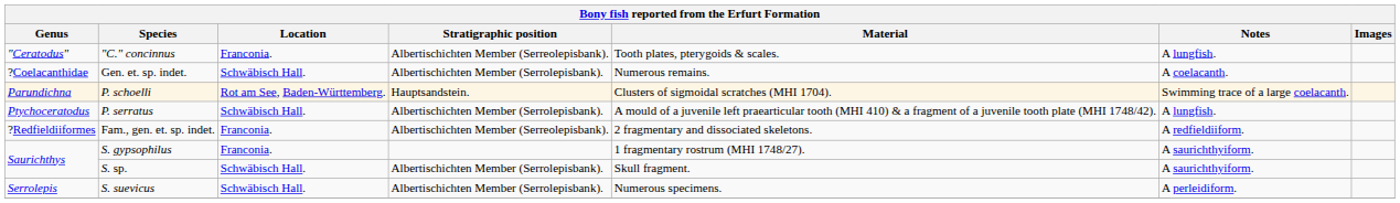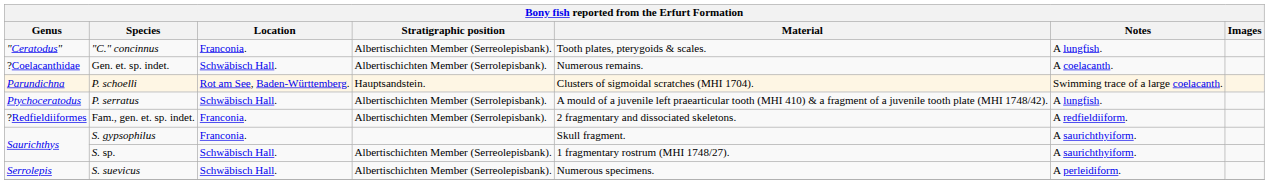 <table class="wikitable" align="center">
 <tr>
 <th colspan="7" align="center"><strong><a href='#'>Bony fish</a> reported from the Erfurt Formation</strong></th>
 </tr>
 <tr>
 <th>Genus</th>
 <th>Species</th>
 <th>Location</th>
 <th><strong>Stratigraphic position</strong></th>
 <th><strong>Material</strong></th>
 <th>Notes</th>
 <th>Images</th>
 </tr>
 <tr>
 <td><em>"<a href='#'>Ceratodus</a>"</em></td>
 <td><em>"C." concinnus</em></td>
 <td><a href='#'>Franconia</a>.</td>
 <td>Albertischichten Member (Serreolepisbank).</td>
 <td>Tooth plates, pterygoids & scales.</td>
 <td>A <a href='#'>lungfish</a>.</td>
 <td></td>
 </tr>
 <tr>
 <td>?<a href='#'>Coelacanthidae</a></td>
 <td>Gen. et. sp. indet.</td>
 <td><a href='#'>Schwäbisch Hall</a>.</td>
 <td>Albertischichten Member (Serrolepisbank).</td>
 <td>Numerous remains.</td>
 <td>A <a href='#'>coelacanth</a>.</td>
 <td></td>
 </tr>
 <tr>
 <td style="background:#FEF6E4;"><em><a href='#'>Parundichna</a></em></td>
 <td style="background:#FEF6E4;"><em>P. schoelli</em></td>
 <td style="background:#FEF6E4;"><a href='#'>Rot am See</a>, <a href='#'>Baden-Württemberg</a>.</td>
 <td style="background:#FEF6E4;">Hauptsandstein.</td>
 <td style="background:#FEF6E4;">Clusters of sigmoidal scratches (MHI 1704).</td>
 <td style="background:#FEF6E4;">Swimming trace of a large <a href='#'>coelacanth</a>.</td>
 <td style="background:#FEF6E4;"></td>
 </tr>
 <tr>
 <td><em><a href='#'>Ptychoceratodus</a></em></td>
 <td><em>P. serratus</em></td>
 <td><a href='#'>Schwäbisch Hall</a>.</td>
 <td>Albertischichten Member (Serrolepisbank).</td>
 <td>A mould of a juvenile left praearticular tooth (MHI 410) & a fragment of a juvenile tooth plate (MHI 1748/42).</td>
 <td>A <a href='#'>lungfish</a>.</td>
 <td></td>
 </tr>
 <tr>
 <td>?<a href='#'>Redfieldiiformes</a></td>
 <td>Fam., gen. et. sp. indet.</td>
 <td><a href='#'>Franconia</a>.</td>
-<td>Albertischichten Member (Serreolepisbank).</td>
+<td>Albertischichten Member (Serrolepisbank).</td>
 <td>2 fragmentary and dissociated skeletons.</td>
 <td>A <a href='#'>redfieldiiform</a>.</td>
 <td></td>
 </tr>
 <tr>
 <td rowspan=2><em><a href='#'>Saurichthys</a></em></td>
 <td><em>S. gypsophilus</em></td>
 <td><a href='#'>Franconia</a>.</td>
 <td></td>
-<td>1 fragmentary rostrum (MHI 1748/27).</td>
+<td>Skull fragment.</td>
 <td>A <a href='#'>saurichthyiform</a>.</td>
 <td></td>
 </tr>
 <tr>
 <td><em>S.</em> sp.</td>
 <td><a href='#'>Schwäbisch Hall</a>.</td>
-<td>Albertischichten Member (Serrolepisbank).</td>
-<td>Skull fragment.</td>
+<td>Albertischichten Member (Serreolepisbank).</td>
+<td>1 fragmentary rostrum (MHI 1748/27).</td>
 <td>A <a href='#'>saurichthyiform</a>.</td>
 <td></td>
 </tr>
 <tr>
 <td><em><a href='#'>Serrolepis</a></em></td>
 <td><em>S. suevicus</em></td>
 <td><a href='#'>Schwäbisch Hall</a>.</td>
-<td>Albertischichten Member (Serrolepisbank).</td>
+<td>Albertischichten Member (Serreolepisbank).</td>
 <td>Numerous specimens.</td>
 <td>A <a href='#'>perleidiform</a>.</td>
 <td></td>
 </tr>
 <tr>
 </tr>
 </table>
